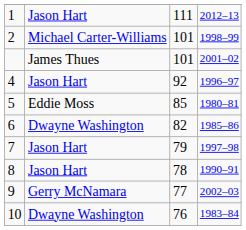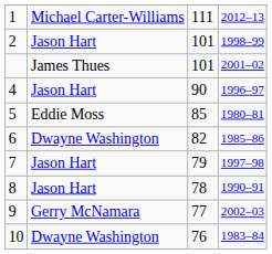 <table class="wikitable">
 <tr>
 </tr>
 <tr>
 <td>1</td>
-<td><a href='#'>Jason Hart</a></td>
+<td><a href='#'>Michael Carter-Williams</a></td>
 <td>111</td>
 <td style="font-size:80%;"><a href='#'>2012–13</a></td>
 </tr>
 <tr>
 <td>2</td>
-<td><a href='#'>Michael Carter-Williams</a></td>
+<td><a href='#'>Jason Hart</a></td>
 <td>101</td>
 <td style="font-size:80%;"><a href='#'>1998–99</a></td>
 </tr>
 <tr>
 <td></td>
 <td>James Thues</td>
 <td>101</td>
 <td style="font-size:80%;"><a href='#'>2001–02</a></td>
 </tr>
 <tr>
 <td>4</td>
 <td><a href='#'>Jason Hart</a></td>
-<td>92</td>
+<td>90</td>
 <td style="font-size:80%;"><a href='#'>1996–97</a></td>
 </tr>
 <tr>
 <td>5</td>
 <td>Eddie Moss</td>
 <td>85</td>
 <td style="font-size:80%;"><a href='#'>1980–81</a></td>
 </tr>
 <tr>
 <td>6</td>
 <td><a href='#'>Dwayne Washington</a></td>
 <td>82</td>
 <td style="font-size:80%;"><a href='#'>1985–86</a></td>
 </tr>
 <tr>
 <td>7</td>
 <td><a href='#'>Jason Hart</a></td>
 <td>79</td>
 <td style="font-size:80%;"><a href='#'>1997–98</a></td>
 </tr>
 <tr>
 <td>8</td>
 <td><a href='#'>Jason Hart</a></td>
 <td>78</td>
 <td style="font-size:80%;"><a href='#'>1990–91</a></td>
 </tr>
 <tr>
 <td>9</td>
 <td><a href='#'>Gerry McNamara</a></td>
 <td>77</td>
 <td style="font-size:80%;"><a href='#'>2002–03</a></td>
 </tr>
 <tr>
 <td>10</td>
 <td><a href='#'>Dwayne Washington</a></td>
 <td>76</td>
 <td style="font-size:80%;"><a href='#'>1983–84</a></td>
 </tr>
 </table>
